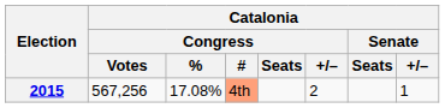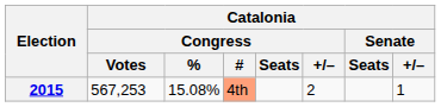 <table class="wikitable" style="font-size:95%; text-align:left;">
 <tr>
 <th rowspan="3" width="75">Election</th>
 <th colspan="7">Catalonia</th>
 </tr>
 <tr>
 <th colspan="5">Congress</th>
 <th colspan="2">Senate</th>
 </tr>
 <tr>
 <th width="70">Votes</th>
 <th width="35">%</th>
 <th width="25">#</th>
 <th>Seats</th>
 <th width="35">+/–</th>
 <th>Seats</th>
 <th width="35">+/–</th>
 </tr>
 <tr>
 <th><a href='#'>2015</a></th>
-<td>567,256</td>
-<td>17.08%</td>
+<td>567,253</td>
+<td>15.08%</td>
 <td style="background: lightsalmon;">4th</td>
 <td></td>
 <td>2</td>
 <td></td>
 <td>1</td>
 </tr>
 </table>
